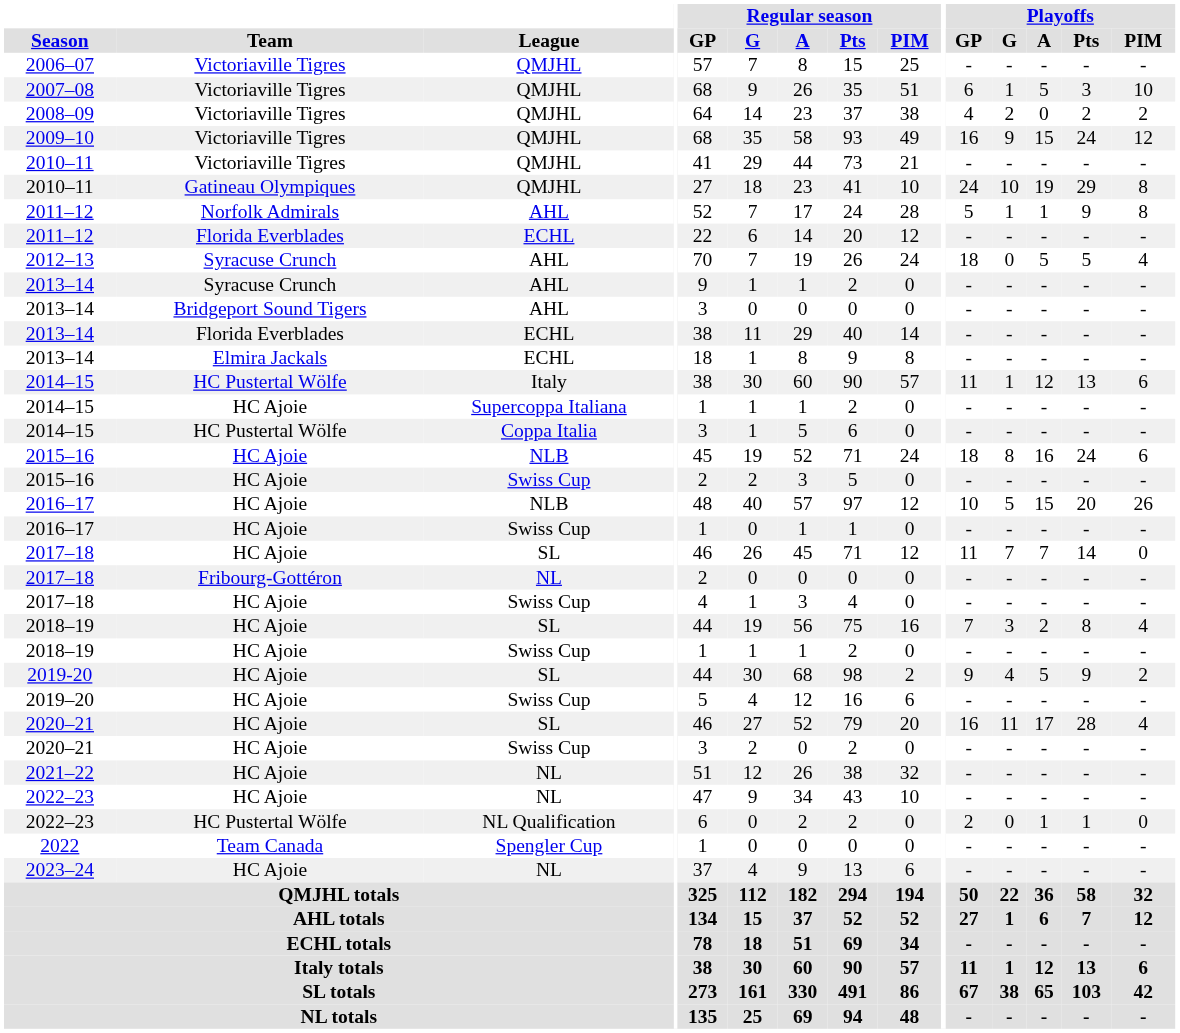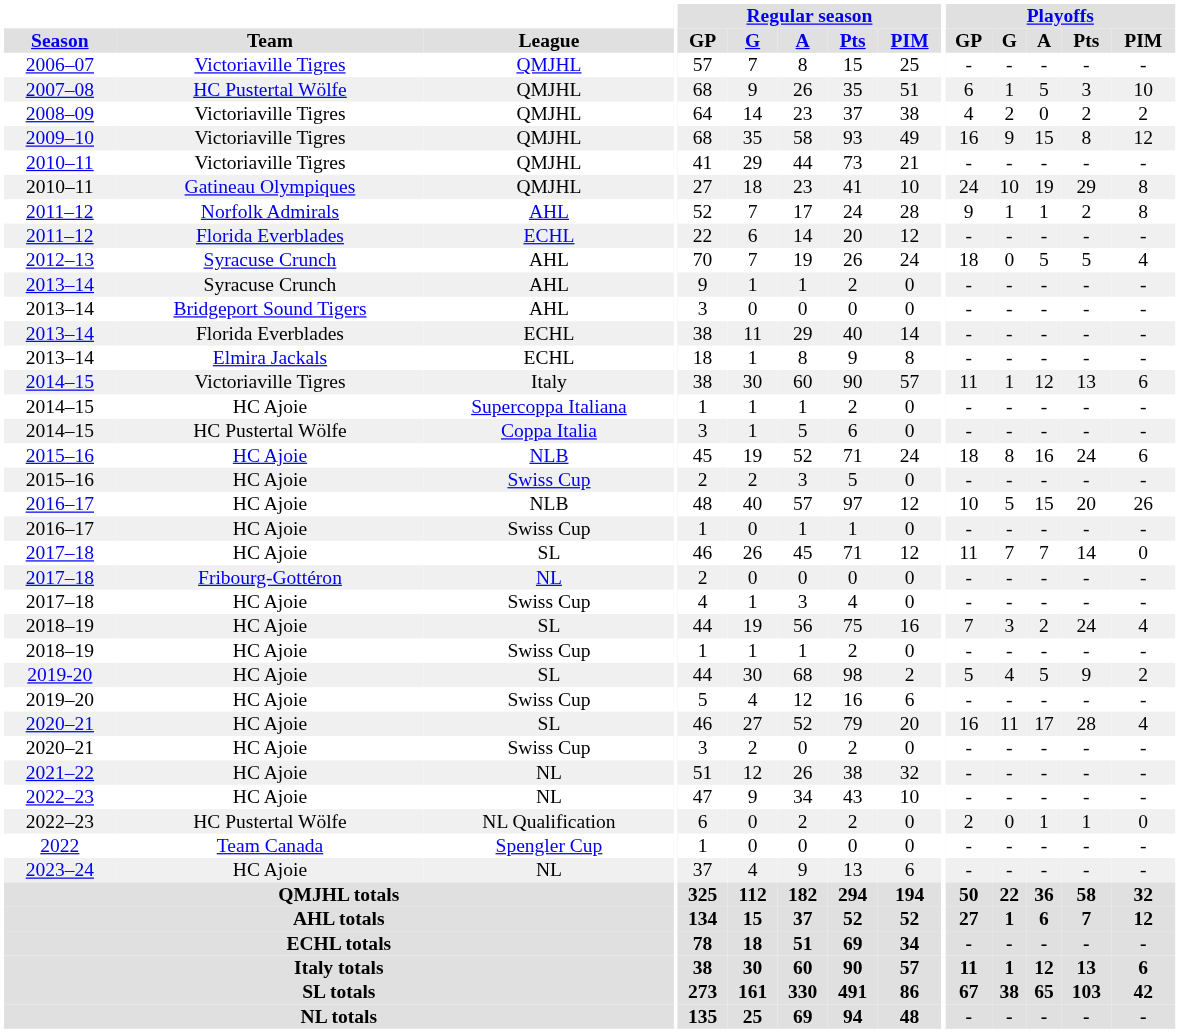 <table border="0" cellpadding="1" cellspacing="0" style="text-align:center; width:60em">
 <tr bgcolor="#e0e0e0">
 <th colspan="3" bgcolor="#ffffff"></th>
 <th rowspan="99" bgcolor="#ffffff"></th>
 <th colspan="5"><a href='#'>Regular season</a></th>
 <th rowspan="99" bgcolor="#ffffff"></th>
 <th colspan="5"><a href='#'>Playoffs</a></th>
 </tr>
 <tr bgcolor="#e0e0e0">
 <th><a href='#'>Season</a></th>
 <th>Team</th>
 <th>League</th>
 <th>GP</th>
 <th><a href='#'>G</a></th>
 <th><a href='#'>A</a></th>
 <th><a href='#'>Pts</a></th>
 <th><a href='#'>PIM</a></th>
 <th>GP</th>
 <th>G</th>
 <th>A</th>
 <th>Pts</th>
 <th>PIM</th>
 </tr>
 <tr>
 <td><a href='#'>2006–07</a></td>
 <td><a href='#'>Victoriaville Tigres</a></td>
 <td><a href='#'>QMJHL</a></td>
 <td>57</td>
 <td>7</td>
 <td>8</td>
 <td>15</td>
 <td>25</td>
 <td>-</td>
 <td>-</td>
 <td>-</td>
 <td>-</td>
 <td>-</td>
 </tr>
 <tr bgcolor="#f0f0f0">
 <td><a href='#'>2007–08</a></td>
-<td>Victoriaville Tigres</td>
+<td><a href='#'>HC Pustertal Wölfe</a></td>
 <td>QMJHL</td>
 <td>68</td>
 <td>9</td>
 <td>26</td>
 <td>35</td>
 <td>51</td>
 <td>6</td>
 <td>1</td>
 <td>5</td>
 <td>3</td>
 <td>10</td>
 </tr>
 <tr>
 <td><a href='#'>2008–09</a></td>
 <td>Victoriaville Tigres</td>
 <td>QMJHL</td>
 <td>64</td>
 <td>14</td>
 <td>23</td>
 <td>37</td>
 <td>38</td>
 <td>4</td>
 <td>2</td>
 <td>0</td>
 <td>2</td>
 <td>2</td>
 </tr>
 <tr bgcolor="#f0f0f0">
 <td><a href='#'>2009–10</a></td>
 <td>Victoriaville Tigres</td>
 <td>QMJHL</td>
 <td>68</td>
 <td>35</td>
 <td>58</td>
 <td>93</td>
 <td>49</td>
 <td>16</td>
 <td>9</td>
 <td>15</td>
-<td>24</td>
+<td>8</td>
 <td>12</td>
 </tr>
 <tr>
 <td><a href='#'>2010–11</a></td>
 <td>Victoriaville Tigres</td>
 <td>QMJHL</td>
 <td>41</td>
 <td>29</td>
 <td>44</td>
 <td>73</td>
 <td>21</td>
 <td>-</td>
 <td>-</td>
 <td>-</td>
 <td>-</td>
 <td>-</td>
 </tr>
 <tr bgcolor="#f0f0f0">
 <td>2010–11</td>
 <td><a href='#'>Gatineau Olympiques</a></td>
 <td>QMJHL</td>
 <td>27</td>
 <td>18</td>
 <td>23</td>
 <td>41</td>
 <td>10</td>
 <td>24</td>
 <td>10</td>
 <td>19</td>
 <td>29</td>
 <td>8</td>
 </tr>
 <tr>
 <td><a href='#'>2011–12</a></td>
 <td><a href='#'>Norfolk Admirals</a></td>
 <td><a href='#'>AHL</a></td>
 <td>52</td>
 <td>7</td>
 <td>17</td>
 <td>24</td>
 <td>28</td>
-<td>5</td>
+<td>9</td>
 <td>1</td>
 <td>1</td>
-<td>9</td>
+<td>2</td>
 <td>8</td>
 </tr>
 <tr bgcolor="#f0f0f0">
 <td><a href='#'>2011–12</a></td>
 <td><a href='#'>Florida Everblades</a></td>
 <td><a href='#'>ECHL</a></td>
 <td>22</td>
 <td>6</td>
 <td>14</td>
 <td>20</td>
 <td>12</td>
 <td>-</td>
 <td>-</td>
 <td>-</td>
 <td>-</td>
 <td>-</td>
 </tr>
 <tr>
 <td><a href='#'>2012–13</a></td>
 <td><a href='#'>Syracuse Crunch</a></td>
 <td>AHL</td>
 <td>70</td>
 <td>7</td>
 <td>19</td>
 <td>26</td>
 <td>24</td>
 <td>18</td>
 <td>0</td>
 <td>5</td>
 <td>5</td>
 <td>4</td>
 </tr>
 <tr bgcolor="#f0f0f0">
 <td><a href='#'>2013–14</a></td>
 <td>Syracuse Crunch</td>
 <td>AHL</td>
 <td>9</td>
 <td>1</td>
 <td>1</td>
 <td>2</td>
 <td>0</td>
 <td>-</td>
 <td>-</td>
 <td>-</td>
 <td>-</td>
 <td>-</td>
 </tr>
 <tr>
 <td>2013–14</td>
 <td><a href='#'>Bridgeport Sound Tigers</a></td>
 <td>AHL</td>
 <td>3</td>
 <td>0</td>
 <td>0</td>
 <td>0</td>
 <td>0</td>
 <td>-</td>
 <td>-</td>
 <td>-</td>
 <td>-</td>
 <td>-</td>
 </tr>
 <tr bgcolor="#f0f0f0">
 <td><a href='#'>2013–14</a></td>
 <td>Florida Everblades</td>
 <td>ECHL</td>
 <td>38</td>
 <td>11</td>
 <td>29</td>
 <td>40</td>
 <td>14</td>
 <td>-</td>
 <td>-</td>
 <td>-</td>
 <td>-</td>
 <td>-</td>
 </tr>
 <tr>
 <td>2013–14</td>
 <td><a href='#'>Elmira Jackals</a></td>
 <td>ECHL</td>
 <td>18</td>
 <td>1</td>
 <td>8</td>
 <td>9</td>
 <td>8</td>
 <td>-</td>
 <td>-</td>
 <td>-</td>
 <td>-</td>
 <td>-</td>
 </tr>
 <tr bgcolor="#f0f0f0">
 <td><a href='#'>2014–15</a></td>
-<td><a href='#'>HC Pustertal Wölfe</a></td>
+<td>Victoriaville Tigres</td>
 <td>Italy</td>
 <td>38</td>
 <td>30</td>
 <td>60</td>
 <td>90</td>
 <td>57</td>
 <td>11</td>
 <td>1</td>
 <td>12</td>
 <td>13</td>
 <td>6</td>
 </tr>
 <tr>
 <td>2014–15</td>
 <td>HC Ajoie</td>
 <td><a href='#'>Supercoppa Italiana</a></td>
 <td>1</td>
 <td>1</td>
 <td>1</td>
 <td>2</td>
 <td>0</td>
 <td>-</td>
 <td>-</td>
 <td>-</td>
 <td>-</td>
 <td>-</td>
 </tr>
 <tr bgcolor="#f0f0f0">
 <td>2014–15</td>
 <td>HC Pustertal Wölfe</td>
 <td><a href='#'>Coppa Italia</a></td>
 <td>3</td>
 <td>1</td>
 <td>5</td>
 <td>6</td>
 <td>0</td>
 <td>-</td>
 <td>-</td>
 <td>-</td>
 <td>-</td>
 <td>-</td>
 </tr>
 <tr>
 <td><a href='#'>2015–16</a></td>
 <td><a href='#'>HC Ajoie</a></td>
 <td><a href='#'>NLB</a></td>
 <td>45</td>
 <td>19</td>
 <td>52</td>
 <td>71</td>
 <td>24</td>
 <td>18</td>
 <td>8</td>
 <td>16</td>
 <td>24</td>
 <td>6</td>
 </tr>
 <tr bgcolor="#f0f0f0">
 <td>2015–16</td>
 <td>HC Ajoie</td>
 <td><a href='#'>Swiss Cup</a></td>
 <td>2</td>
 <td>2</td>
 <td>3</td>
 <td>5</td>
 <td>0</td>
 <td>-</td>
 <td>-</td>
 <td>-</td>
 <td>-</td>
 <td>-</td>
 </tr>
 <tr>
 <td><a href='#'>2016–17</a></td>
 <td>HC Ajoie</td>
 <td>NLB</td>
 <td>48</td>
 <td>40</td>
 <td>57</td>
 <td>97</td>
 <td>12</td>
 <td>10</td>
 <td>5</td>
 <td>15</td>
 <td>20</td>
 <td>26</td>
 </tr>
 <tr bgcolor="#f0f0f0">
 <td>2016–17</td>
 <td>HC Ajoie</td>
 <td>Swiss Cup</td>
 <td>1</td>
 <td>0</td>
 <td>1</td>
 <td>1</td>
 <td>0</td>
 <td>-</td>
 <td>-</td>
 <td>-</td>
 <td>-</td>
 <td>-</td>
 </tr>
 <tr>
 <td><a href='#'>2017–18</a></td>
 <td>HC Ajoie</td>
 <td>SL</td>
 <td>46</td>
 <td>26</td>
 <td>45</td>
 <td>71</td>
 <td>12</td>
 <td>11</td>
 <td>7</td>
 <td>7</td>
 <td>14</td>
 <td>0</td>
 </tr>
 <tr bgcolor="#f0f0f0">
 <td><a href='#'>2017–18</a></td>
 <td><a href='#'>Fribourg-Gottéron</a></td>
 <td><a href='#'>NL</a></td>
 <td>2</td>
 <td>0</td>
 <td>0</td>
 <td>0</td>
 <td>0</td>
 <td>-</td>
 <td>-</td>
 <td>-</td>
 <td>-</td>
 <td>-</td>
 </tr>
 <tr>
 <td>2017–18</td>
 <td>HC Ajoie</td>
 <td>Swiss Cup</td>
 <td>4</td>
 <td>1</td>
 <td>3</td>
 <td>4</td>
 <td>0</td>
 <td>-</td>
 <td>-</td>
 <td>-</td>
 <td>-</td>
 <td>-</td>
 </tr>
 <tr bgcolor="#f0f0f0">
 <td>2018–19</td>
 <td>HC Ajoie</td>
 <td>SL</td>
 <td>44</td>
 <td>19</td>
 <td>56</td>
 <td>75</td>
 <td>16</td>
 <td>7</td>
 <td>3</td>
 <td>2</td>
-<td>8</td>
+<td>24</td>
 <td>4</td>
 </tr>
 <tr>
 <td>2018–19</td>
 <td>HC Ajoie</td>
 <td>Swiss Cup</td>
 <td>1</td>
 <td>1</td>
 <td>1</td>
 <td>2</td>
 <td>0</td>
 <td>-</td>
 <td>-</td>
 <td>-</td>
 <td>-</td>
 <td>-</td>
 </tr>
 <tr bgcolor="#f0f0f0">
 <td><a href='#'>2019-20</a></td>
 <td>HC Ajoie</td>
 <td>SL</td>
 <td>44</td>
 <td>30</td>
 <td>68</td>
 <td>98</td>
 <td>2</td>
-<td>9</td>
+<td>5</td>
 <td>4</td>
 <td>5</td>
 <td>9</td>
 <td>2</td>
 </tr>
 <tr>
 <td>2019–20</td>
 <td>HC Ajoie</td>
 <td>Swiss Cup</td>
 <td>5</td>
 <td>4</td>
 <td>12</td>
 <td>16</td>
 <td>6</td>
 <td>-</td>
 <td>-</td>
 <td>-</td>
 <td>-</td>
 <td>-</td>
 </tr>
 <tr bgcolor="#f0f0f0">
 <td><a href='#'>2020–21</a></td>
 <td>HC Ajoie</td>
 <td>SL</td>
 <td>46</td>
 <td>27</td>
 <td>52</td>
 <td>79</td>
 <td>20</td>
 <td>16</td>
 <td>11</td>
 <td>17</td>
 <td>28</td>
 <td>4</td>
 </tr>
 <tr>
 <td>2020–21</td>
 <td>HC Ajoie</td>
 <td>Swiss Cup</td>
 <td>3</td>
 <td>2</td>
 <td>0</td>
 <td>2</td>
 <td>0</td>
 <td>-</td>
 <td>-</td>
 <td>-</td>
 <td>-</td>
 <td>-</td>
 </tr>
 <tr bgcolor="#f0f0f0">
 <td><a href='#'>2021–22</a></td>
 <td>HC Ajoie</td>
 <td>NL</td>
 <td>51</td>
 <td>12</td>
 <td>26</td>
 <td>38</td>
 <td>32</td>
 <td>-</td>
 <td>-</td>
 <td>-</td>
 <td>-</td>
 <td>-</td>
 </tr>
 <tr>
 <td><a href='#'>2022–23</a></td>
 <td>HC Ajoie</td>
 <td>NL</td>
 <td>47</td>
 <td>9</td>
 <td>34</td>
 <td>43</td>
 <td>10</td>
 <td>-</td>
 <td>-</td>
 <td>-</td>
 <td>-</td>
 <td>-</td>
 </tr>
 <tr bgcolor="#f0f0f0">
 <td>2022–23</td>
 <td>HC Pustertal Wölfe</td>
 <td>NL Qualification</td>
 <td>6</td>
 <td>0</td>
 <td>2</td>
 <td>2</td>
 <td>0</td>
 <td>2</td>
 <td>0</td>
 <td>1</td>
 <td>1</td>
 <td>0</td>
 </tr>
 <tr>
 <td><a href='#'>2022</a></td>
 <td><a href='#'>Team Canada</a></td>
 <td><a href='#'>Spengler Cup</a></td>
 <td>1</td>
 <td>0</td>
 <td>0</td>
 <td>0</td>
 <td>0</td>
 <td>-</td>
 <td>-</td>
 <td>-</td>
 <td>-</td>
 <td>-</td>
 </tr>
 <tr bgcolor="#f0f0f0">
 <td><a href='#'>2023–24</a></td>
 <td>HC Ajoie</td>
 <td>NL</td>
 <td>37</td>
 <td>4</td>
 <td>9</td>
 <td>13</td>
 <td>6</td>
 <td>-</td>
 <td>-</td>
 <td>-</td>
 <td>-</td>
 <td>-</td>
 </tr>
 <tr bgcolor="#e0e0e0">
 <th colspan="3">QMJHL totals</th>
 <th>325</th>
 <th>112</th>
 <th>182</th>
 <th>294</th>
 <th>194</th>
 <th>50</th>
 <th>22</th>
 <th>36</th>
 <th>58</th>
 <th>32</th>
 </tr>
 <tr bgcolor="#e0e0e0">
 <th colspan="3">AHL totals</th>
 <th>134</th>
 <th>15</th>
 <th>37</th>
 <th>52</th>
 <th>52</th>
 <th>27</th>
 <th>1</th>
 <th>6</th>
 <th>7</th>
 <th>12</th>
 </tr>
 <tr bgcolor="#e0e0e0">
 <th colspan="3">ECHL totals</th>
 <th>78</th>
 <th>18</th>
 <th>51</th>
 <th>69</th>
 <th>34</th>
 <th>-</th>
 <th>-</th>
 <th>-</th>
 <th>-</th>
 <th>-</th>
 </tr>
 <tr bgcolor="#e0e0e0">
 <th colspan="3">Italy totals</th>
 <th>38</th>
 <th>30</th>
 <th>60</th>
 <th>90</th>
 <th>57</th>
 <th>11</th>
 <th>1</th>
 <th>12</th>
 <th>13</th>
 <th>6</th>
 </tr>
 <tr bgcolor="#e0e0e0">
 <th colspan="3">SL totals</th>
 <th>273</th>
 <th>161</th>
 <th>330</th>
 <th>491</th>
 <th>86</th>
 <th>67</th>
 <th>38</th>
 <th>65</th>
 <th>103</th>
 <th>42</th>
 </tr>
 <tr bgcolor="#e0e0e0">
 <th colspan="3">NL totals</th>
 <th>135</th>
 <th>25</th>
 <th>69</th>
 <th>94</th>
 <th>48</th>
 <th>-</th>
 <th>-</th>
 <th>-</th>
 <th>-</th>
 <th>-</th>
 </tr>
 </table>
